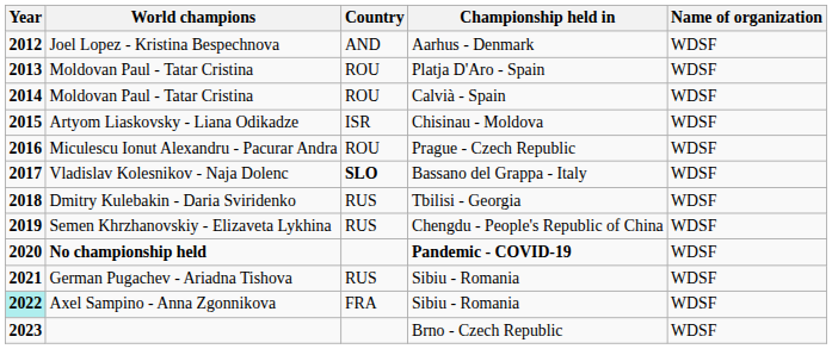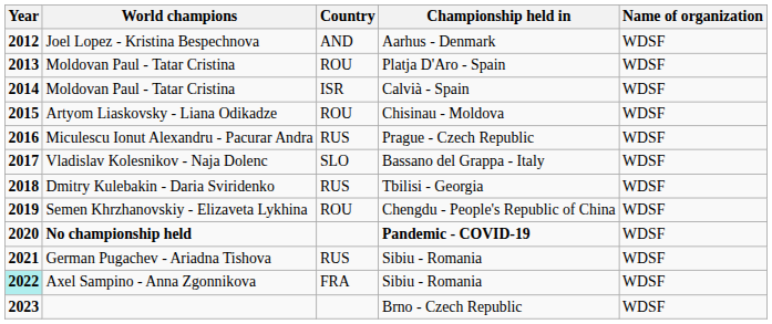 <table class="wikitable">
 <tr>
 <th>Year</th>
 <th>World champions</th>
 <th>Country</th>
 <th>Championship held in</th>
 <th>Name of organization</th>
 </tr>
 <tr>
 <td><strong>2012</strong></td>
 <td>Joel Lopez - Kristina Bespechnova</td>
 <td>AND</td>
 <td>Aarhus - Denmark</td>
 <td>WDSF</td>
 </tr>
 <tr>
 <td><strong>2013</strong></td>
 <td>Moldovan Paul - Tatar Cristina</td>
 <td>ROU</td>
 <td>Platja D'Aro - Spain</td>
 <td>WDSF</td>
 </tr>
 <tr>
 <td><strong>2014</strong></td>
 <td>Moldovan Paul - Tatar Cristina</td>
-<td>ROU</td>
+<td>ISR</td>
 <td>Calvià - Spain</td>
 <td>WDSF</td>
 </tr>
 <tr>
 <td><strong>2015</strong></td>
 <td>Artyom Liaskovsky - Liana Odikadze</td>
-<td>ISR</td>
+<td>ROU</td>
 <td>Chisinau - Moldova</td>
 <td>WDSF</td>
 </tr>
 <tr>
 <td><strong>2016</strong></td>
 <td>Miculescu Ionut Alexandru - Pacurar Andra</td>
-<td>ROU</td>
+<td>RUS</td>
 <td>Prague - Czech Republic</td>
 <td>WDSF</td>
 </tr>
 <tr>
 <td><strong>2017</strong></td>
 <td>Vladislav Kolesnikov - Naja Dolenc</td>
-<td><strong>SLO</strong></td>
+<td>SLO</td>
 <td>Bassano del Grappa - Italy</td>
 <td>WDSF</td>
 </tr>
 <tr>
 <td><strong>2018</strong></td>
 <td>Dmitry Kulebakin - Daria Sviridenko</td>
 <td>RUS</td>
 <td>Tbilisi - Georgia</td>
 <td>WDSF</td>
 </tr>
 <tr>
 <td><strong>2019</strong></td>
 <td>Semen Khrzhanovskiy - Elizaveta Lykhina</td>
-<td>RUS</td>
+<td>ROU</td>
 <td>Chengdu - People's Republic of China</td>
 <td>WDSF</td>
 </tr>
 <tr>
 <td><strong>2020</strong></td>
 <td><strong>No championship held</strong></td>
 <td></td>
 <td><strong>Pandemic - COVID-19</strong></td>
 <td>WDSF</td>
 </tr>
 <tr>
 <td><strong>2021</strong></td>
 <td>German Pugachev - Ariadna Tishova</td>
 <td>RUS</td>
 <td>Sibiu - Romania</td>
 <td>WDSF</td>
 </tr>
 <tr>
 <td style="background: paleturquoise;"><strong>2022</strong></td>
 <td>Axel Sampino - Anna Zgonnikova</td>
 <td>FRA</td>
 <td>Sibiu - Romania</td>
 <td>WDSF</td>
 </tr>
 <tr>
 <td><strong>2023</strong></td>
 <td></td>
 <td></td>
 <td>Brno - Czech Republic</td>
 <td>WDSF</td>
 </tr>
 </table>
